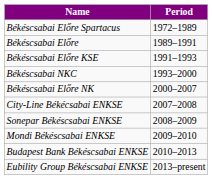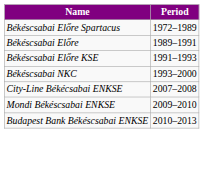 <table class="wikitable" style="text-align: left">
 <tr>
 <th style="color:white; background:purple">Name</th>
 <th style="color:white; background:purple">Period</th>
 </tr>
 <tr>
 <td align=left><em>Békéscsabai Előre Spartacus</em></td>
 <td>1972–1989</td>
 </tr>
 <tr>
 <td align=left><em>Békéscsabai Előre</em></td>
 <td>1989–1991</td>
 </tr>
 <tr>
 <td align=left><em>Békéscsabai Előre KSE</em></td>
 <td>1991–1993</td>
 </tr>
 <tr>
 <td align=left><em>Békéscsabai NKC</em></td>
 <td>1993–2000</td>
 </tr>
 <tr>
-<td align=left><em>Békéscsabai Előre NK</em></td>
-<td>2000–2007</td>
-</tr>
-<tr>
 <td align=left><em>City-Line Békécsabai ENKSE</em></td>
 <td>2007–2008</td>
-</tr>
-<tr>
-<td align=left><em>Sonepar Békéscsabai ENKSE</em></td>
-<td>2008–2009</td>
 </tr>
 <tr>
 <td align=left><em>Mondi Békéscsabai ENKSE</em></td>
 <td>2009–2010</td>
 </tr>
 <tr>
 <td align=left><em>Budapest Bank Békéscsabai ENKSE</em></td>
 <td>2010–2013</td>
 </tr>
-<tr>
-<td align=left><em>Eubility Group Békéscsabai ENKSE</em></td>
-<td>2013–present</td>
-</tr>
 </table>
